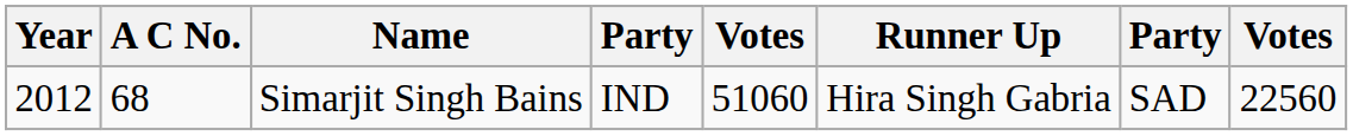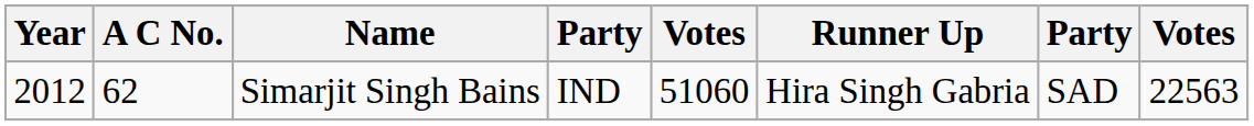 <table class="wikitable sortable">
 <tr>
 <th>Year</th>
 <th>A C No.</th>
 <th>Name</th>
 <th>Party</th>
 <th>Votes</th>
 <th>Runner Up</th>
 <th>Party</th>
 <th>Votes</th>
 </tr>
 <tr>
 <td>2012</td>
-<td>68</td>
+<td>62</td>
 <td>Simarjit Singh Bains</td>
 <td>IND</td>
 <td>51060</td>
 <td>Hira Singh Gabria</td>
 <td>SAD</td>
-<td>22560</td>
+<td>22563</td>
 </tr>
 </table>
